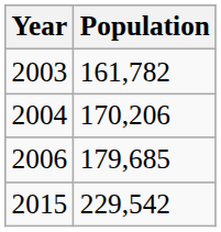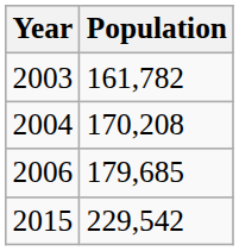 <table class="wikitable">
 <tr>
 <th>Year</th>
 <th>Population</th>
 </tr>
 <tr>
 <td>2003</td>
 <td>161,782</td>
 </tr>
 <tr>
 <td>2004</td>
-<td>170,206</td>
+<td>170,208</td>
 </tr>
 <tr>
 <td>2006</td>
 <td>179,685</td>
 </tr>
 <tr>
 <td>2015</td>
 <td>229,542</td>
 </tr>
 </table>
